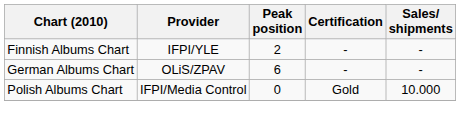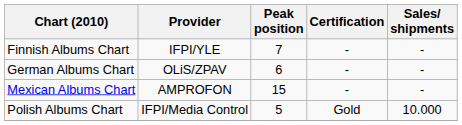 <table class="wikitable sortable">
 <tr style="background:#ebf5ff;">
 <th align="left">Chart (2010)</th>
 <th align="left">Provider</th>
 <th align="left">Peak<br>position</th>
 <th align="left">Certification</th>
 <th align="left">Sales/<br>shipments</th>
 </tr>
 <tr>
 <td align="left">Finnish Albums Chart</td>
 <td style="text-align:center;">IFPI/YLE</td>
-<td style="text-align:center;">2</td>
+<td style="text-align:center;">7</td>
 <td style="text-align:center;">-</td>
 <td style="text-align:center;">-</td>
 </tr>
 <tr>
 <td align="left">German Albums Chart</td>
 <td style="text-align:center;">OLiS/ZPAV</td>
 <td style="text-align:center;">6</td>
 <td style="text-align:center;">-</td>
 <td style="text-align:center;">-</td>
 </tr>
 <tr>
+<td align="left"><a href='#'>Mexican Albums Chart</a></td>
+<td style="text-align:center;">AMPROFON</td>
+<td style="text-align:center;">15</td>
+<td style="text-align:center;">-</td>
+<td style="text-align:center;">-</td>
+</tr>
+<tr>
 <td align="left">Polish Albums Chart </td>
 <td style="text-align:center;">IFPI/Media Control</td>
-<td style="text-align:center;">0</td>
+<td style="text-align:center;">5</td>
 <td style="text-align:center;">Gold</td>
 <td style="text-align:center;">10.000</td>
 </tr>
 <tr>
 </tr>
 </table>
